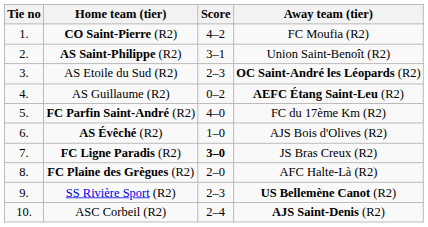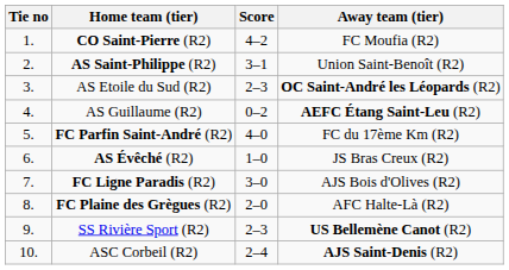 <table class="wikitable" style="text-align: center">
 <tr>
 <th>Tie no</th>
 <th>Home team (tier)</th>
 <th>Score</th>
 <th>Away team (tier)</th>
 </tr>
 <tr>
 <td>1.</td>
 <td> <strong>CO Saint-Pierre</strong> (R2)</td>
 <td>4–2</td>
 <td>FC Moufia (R2) </td>
 </tr>
 <tr>
 <td>2.</td>
 <td> <strong>AS Saint-Philippe</strong> (R2)</td>
 <td>3–1</td>
 <td>Union Saint-Benoît (R2) </td>
 </tr>
 <tr>
 <td>3.</td>
 <td> AS Etoile du Sud (R2)</td>
 <td>2–3</td>
 <td><strong>OC Saint-André les Léopards</strong> (R2) </td>
 </tr>
 <tr>
 <td>4.</td>
 <td> AS Guillaume (R2)</td>
 <td>0–2</td>
 <td><strong>AEFC Étang Saint-Leu</strong> (R2) </td>
 </tr>
 <tr>
 <td>5.</td>
 <td> <strong>FC Parfin Saint-André</strong> (R2)</td>
 <td>4–0</td>
 <td>FC du 17ème Km (R2) </td>
 </tr>
 <tr>
 <td>6.</td>
 <td> <strong>AS Évêché</strong> (R2)</td>
 <td>1–0</td>
-<td>AJS Bois d'Olives (R2) </td>
+<td>JS Bras Creux (R2) </td>
 </tr>
 <tr>
 <td>7.</td>
 <td> <strong>FC Ligne Paradis</strong> (R2)</td>
-<td><strong>3–0</strong></td>
-<td>JS Bras Creux (R2) </td>
+<td>3–0</td>
+<td>AJS Bois d'Olives (R2) </td>
 </tr>
 <tr>
 <td>8.</td>
 <td> <strong>FC Plaine des Grègues</strong> (R2)</td>
 <td>2–0</td>
 <td>AFC Halte-Là (R2) </td>
 </tr>
 <tr>
 <td>9.</td>
 <td> <a href='#'>SS Rivière Sport</a> (R2)</td>
 <td>2–3</td>
 <td><strong>US Bellemène Canot</strong> (R2) </td>
 </tr>
 <tr>
 <td>10.</td>
 <td> ASC Corbeil (R2)</td>
 <td>2–4</td>
 <td><strong>AJS Saint-Denis</strong> (R2) </td>
 </tr>
 </table>
